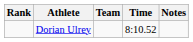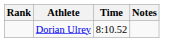 <table class="wikitable sortable">
 <tr>
 <th>Rank</th>
 <th>Athlete</th>
-<th>Team</th>
 <th>Time</th>
 <th>Notes</th>
 </tr>
 <tr>
 <td align=center></td>
 <td><a href='#'>Dorian Ulrey</a></td>
-<td></td>
 <td>8:10.52</td>
 <td></td>
 </tr>
 </table>
